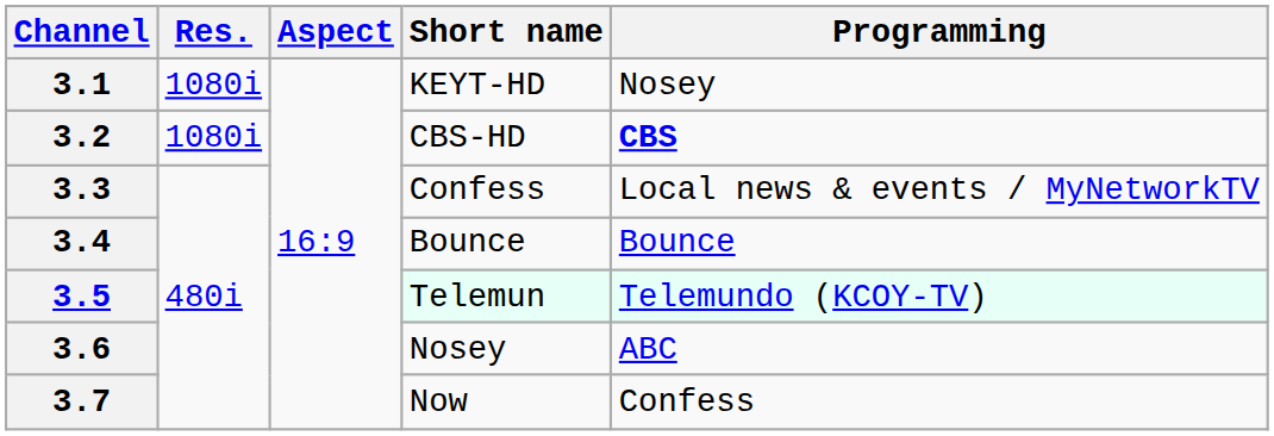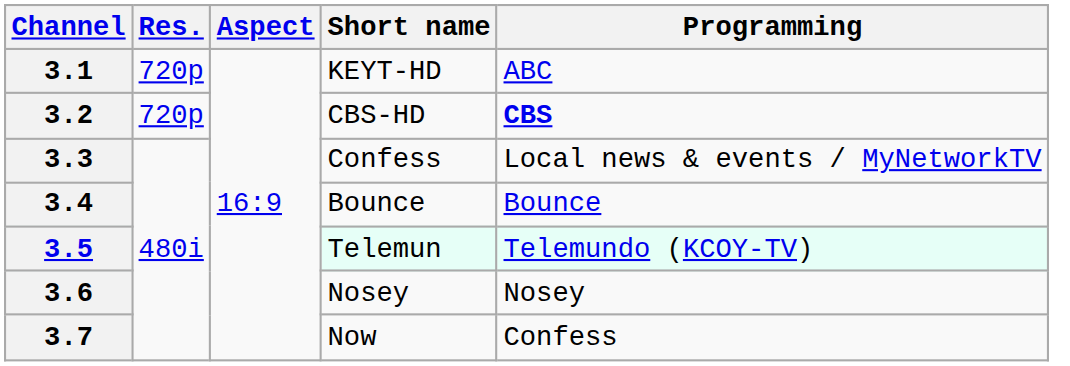 <table class="wikitable">
 <tr>
 <th scope = "col"><a href='#'>Channel</a></th>
 <th scope = "col"><a href='#'>Res.</a></th>
 <th scope = "col"><a href='#'>Aspect</a></th>
 <th scope = "col">Short name</th>
 <th scope = "col">Programming</th>
 </tr>
 <tr>
 <th scope = "row">3.1</th>
-<td><a href='#'>1080i</a></td>
+<td><a href='#'>720p</a></td>
 <td rowspan=7><a href='#'>16:9</a></td>
 <td>KEYT-HD</td>
-<td>Nosey</td>
+<td><a href='#'>ABC</a></td>
 </tr>
 <tr>
 <th scope = "row">3.2</th>
-<td><a href='#'>1080i</a></td>
+<td><a href='#'>720p</a></td>
 <td>CBS-HD</td>
 <td><strong><a href='#'>CBS</a></strong></td>
 </tr>
 <tr>
 <th scope = "row">3.3</th>
 <td rowspan=5><a href='#'>480i</a></td>
 <td>Confess</td>
 <td>Local news & events / <a href='#'>MyNetworkTV</a></td>
 </tr>
 <tr>
 <th scope = "row">3.4</th>
 <td>Bounce</td>
 <td><a href='#'>Bounce</a></td>
 </tr>
 <tr style="background-color: #E6FFF7;">
 <th scope = "row"><a href='#'>3.5</a></th>
 <td>Telemun</td>
 <td><a href='#'>Telemundo</a> (<a href='#'>KCOY-TV</a>)</td>
 </tr>
 <tr>
 <th scope = "row">3.6</th>
 <td>Nosey</td>
-<td><a href='#'>ABC</a></td>
+<td>Nosey</td>
 </tr>
 <tr>
 <th scope = "row">3.7</th>
 <td>Now</td>
 <td>Confess</td>
 </tr>
 </table>
